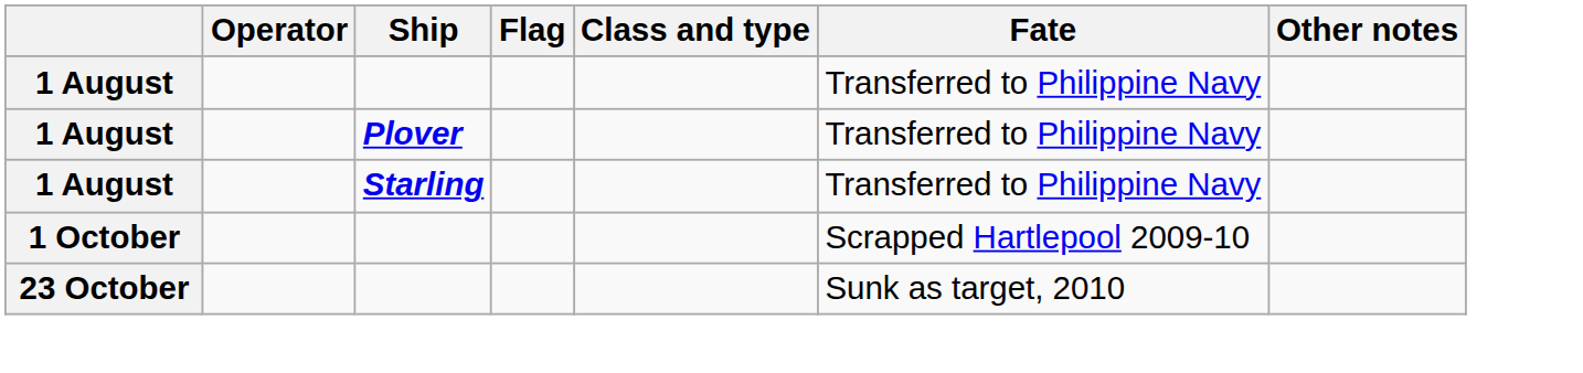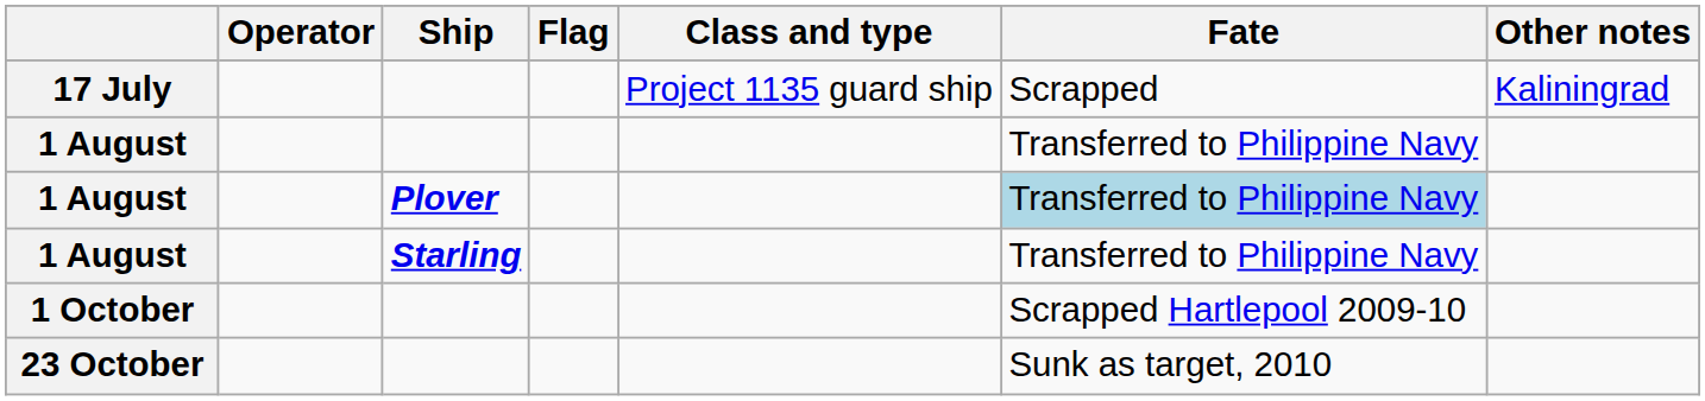 <table class="wikitable">
 <tr>
 <th width="90"></th>
 <th>Operator</th>
 <th>Ship</th>
 <th>Flag</th>
 <th>Class and type</th>
 <th>Fate</th>
 <th>Other notes</th>
+</tr>
+<tr ---->
+<th>17 July</th>
+<td></td>
+<td><strong></strong></td>
+<td></td>
+<td><a href='#'>Project 1135</a> guard ship</td>
+<td>Scrapped</td>
+<td><a href='#'>Kaliningrad</a></td>
 </tr>
 <tr ---->
 <th>1 August</th>
 <td></td>
 <td><strong></strong></td>
 <td></td>
 <td></td>
 <td>Transferred to <a href='#'>Philippine Navy</a></td>
 <td></td>
 </tr>
 <tr ---->
 <th>1 August</th>
 <td></td>
 <td><strong><a href='#'><em>Plover</em></a></strong></td>
 <td></td>
 <td></td>
-<td>Transferred to <a href='#'>Philippine Navy</a></td>
+<td style="background: lightblue;">Transferred to <a href='#'>Philippine Navy</a></td>
 <td></td>
 </tr>
 <tr ---->
 <th>1 August</th>
 <td></td>
 <td><strong><a href='#'><em>Starling</em></a></strong></td>
 <td></td>
 <td></td>
 <td>Transferred to <a href='#'>Philippine Navy</a></td>
 <td></td>
 </tr>
 <tr ---->
 <th>1 October</th>
 <td></td>
 <td><strong></strong></td>
 <td></td>
 <td></td>
 <td>Scrapped <a href='#'>Hartlepool</a> 2009-10</td>
 <td></td>
 </tr>
 <tr ---->
 <th>23 October</th>
 <td></td>
 <td><strong></strong></td>
 <td></td>
 <td></td>
 <td>Sunk as target, 2010</td>
 <td></td>
 </tr>
 </table>
